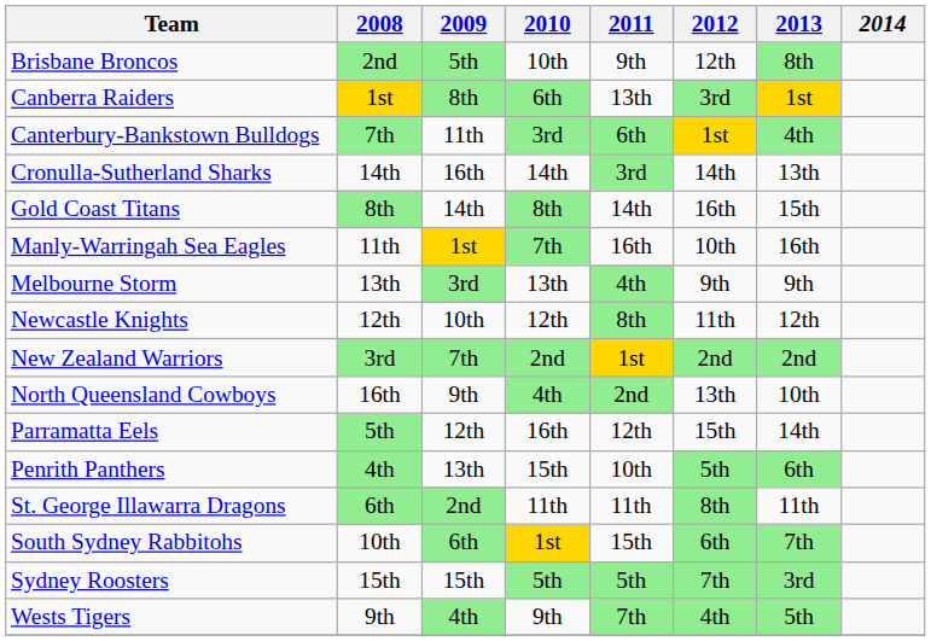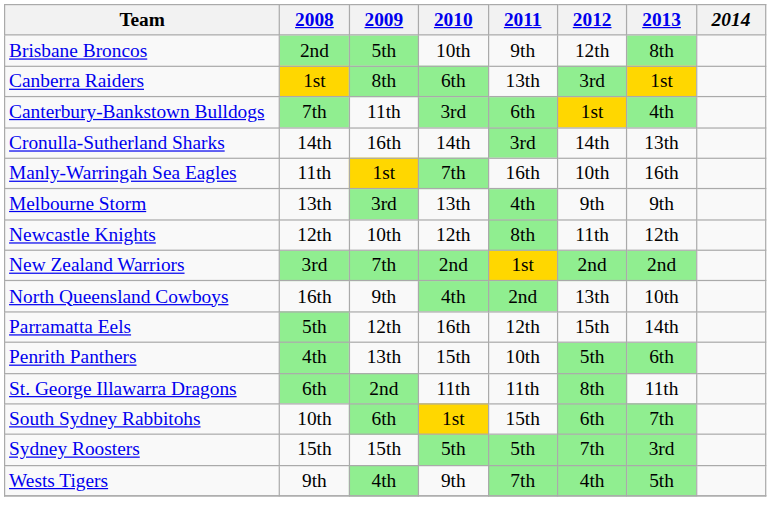 <table class="wikitable" style="text-align:center;">
 <tr>
 <th width=220>Team</th>
 <th width=50><a href='#'>2008</a></th>
 <th width=50><a href='#'>2009</a></th>
 <th width=50><a href='#'>2010</a></th>
 <th width=50><a href='#'>2011</a></th>
 <th width=50><a href='#'>2012</a></th>
 <th width=50><a href='#'>2013</a></th>
 <th width=50><span><em>2014</em></span></th>
 </tr>
 <tr>
 <td style="text-align:left;"> <a href='#'>Brisbane Broncos</a></td>
 <td bgcolor=#90EE90>2nd</td>
 <td bgcolor=#90EE90>5th</td>
 <td>10th</td>
 <td>9th</td>
 <td>12th</td>
 <td bgcolor=#90EE90>8th</td>
 <td></td>
 </tr>
 <tr>
 <td style="text-align:left;"> <a href='#'>Canberra Raiders</a></td>
 <td bgcolor=gold>1st</td>
 <td bgcolor=#90EE90>8th</td>
 <td bgcolor=#90EE90>6th</td>
 <td>13th</td>
 <td bgcolor=#90EE90>3rd</td>
 <td bgcolor=gold>1st</td>
 <td></td>
 </tr>
 <tr>
 <td style="text-align:left;"> <a href='#'>Canterbury-Bankstown Bulldogs</a></td>
 <td bgcolor=#90EE90>7th</td>
 <td>11th</td>
 <td bgcolor=#90EE90>3rd</td>
 <td bgcolor=#90EE90>6th</td>
 <td bgcolor=gold>1st</td>
 <td bgcolor=#90EE90>4th</td>
 <td></td>
 </tr>
 <tr>
 <td style="text-align:left;"> <a href='#'>Cronulla-Sutherland Sharks</a></td>
 <td>14th</td>
 <td>16th</td>
 <td>14th</td>
 <td bgcolor=#90EE90>3rd</td>
 <td>14th</td>
 <td>13th</td>
-<td></td>
-</tr>
-<tr>
-<td style="text-align:left;"> <a href='#'>Gold Coast Titans</a></td>
-<td bgcolor=#90EE90>8th</td>
-<td>14th</td>
-<td bgcolor=#90EE90>8th</td>
-<td>14th</td>
-<td>16th</td>
-<td>15th</td>
 <td></td>
 </tr>
 <tr>
 <td style="text-align:left;"> <a href='#'>Manly-Warringah Sea Eagles</a></td>
 <td>11th</td>
 <td bgcolor=gold>1st</td>
 <td bgcolor=#90EE90>7th</td>
 <td>16th</td>
 <td>10th</td>
 <td>16th</td>
 <td></td>
 </tr>
 <tr>
 <td style="text-align:left;"> <a href='#'>Melbourne Storm</a></td>
 <td>13th</td>
 <td bgcolor=#90EE90>3rd</td>
 <td>13th</td>
 <td bgcolor=#90EE90>4th</td>
 <td>9th</td>
 <td>9th</td>
 <td></td>
 </tr>
 <tr>
 <td style="text-align:left;"> <a href='#'>Newcastle Knights</a></td>
 <td>12th</td>
 <td>10th</td>
 <td>12th</td>
 <td bgcolor=#90EE90>8th</td>
 <td>11th</td>
 <td>12th</td>
 <td></td>
 </tr>
 <tr>
 <td style="text-align:left;"> <a href='#'>New Zealand Warriors</a></td>
 <td bgcolor=#90EE90>3rd</td>
 <td bgcolor=#90EE90>7th</td>
 <td bgcolor=#90EE90>2nd</td>
 <td bgcolor=gold>1st</td>
 <td bgcolor=#90EE90>2nd</td>
 <td bgcolor=#90EE90>2nd</td>
 <td></td>
 </tr>
 <tr>
 <td style="text-align:left;"> <a href='#'>North Queensland Cowboys</a></td>
 <td>16th</td>
 <td>9th</td>
 <td bgcolor=#90EE90>4th</td>
 <td bgcolor=#90EE90>2nd</td>
 <td>13th</td>
 <td>10th</td>
 <td></td>
 </tr>
 <tr>
 <td style="text-align:left;"> <a href='#'>Parramatta Eels</a></td>
 <td bgcolor=#90EE90>5th</td>
 <td>12th</td>
 <td>16th</td>
 <td>12th</td>
 <td>15th</td>
 <td>14th</td>
 <td></td>
 </tr>
 <tr>
 <td style="text-align:left;"> <a href='#'>Penrith Panthers</a></td>
 <td bgcolor=#90EE90>4th</td>
 <td>13th</td>
 <td>15th</td>
 <td>10th</td>
 <td bgcolor=#90EE90>5th</td>
 <td bgcolor=#90EE90>6th</td>
 <td></td>
 </tr>
 <tr>
 <td style="text-align:left;"> <a href='#'>St. George Illawarra Dragons</a></td>
 <td bgcolor=#90EE90>6th</td>
 <td bgcolor=#90EE90>2nd</td>
 <td>11th</td>
 <td>11th</td>
 <td bgcolor=#90EE90>8th</td>
 <td>11th</td>
 <td></td>
 </tr>
 <tr>
 <td style="text-align:left;"> <a href='#'>South Sydney Rabbitohs</a></td>
 <td>10th</td>
 <td bgcolor=#90EE90>6th</td>
 <td bgcolor=gold>1st</td>
 <td>15th</td>
 <td bgcolor=#90EE90>6th</td>
 <td bgcolor=#90EE90>7th</td>
 <td></td>
 </tr>
 <tr>
 <td style="text-align:left;"> <a href='#'>Sydney Roosters</a></td>
 <td>15th</td>
 <td>15th</td>
 <td bgcolor=#90EE90>5th</td>
 <td bgcolor=#90EE90>5th</td>
 <td bgcolor=#90EE90>7th</td>
 <td bgcolor=#90EE90>3rd</td>
 <td></td>
 </tr>
 <tr>
 <td style="text-align:left;"> <a href='#'>Wests Tigers</a></td>
 <td>9th</td>
 <td bgcolor=#90EE90>4th</td>
 <td>9th</td>
 <td bgcolor=#90EE90>7th</td>
 <td bgcolor=#90EE90>4th</td>
 <td bgcolor=#90EE90>5th</td>
 <td></td>
 </tr>
 <tr>
 </tr>
 </table>
